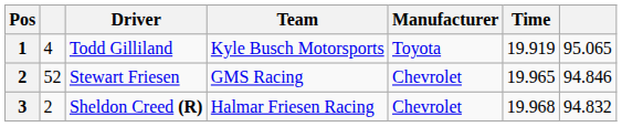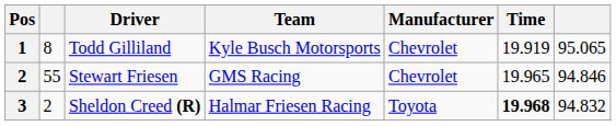 <table class="wikitable" style="font-size:95%">
 <tr>
 <th>Pos</th>
 <th></th>
 <th>Driver</th>
 <th>Team</th>
 <th>Manufacturer</th>
 <th>Time</th>
 <th></th>
 </tr>
 <tr>
 <th>1</th>
-<td>4</td>
+<td>8</td>
 <td><a href='#'>Todd Gilliland</a></td>
 <td><a href='#'>Kyle Busch Motorsports</a></td>
-<td><a href='#'>Toyota</a></td>
+<td><a href='#'>Chevrolet</a></td>
 <td>19.919</td>
 <td>95.065</td>
 </tr>
 <tr>
 <th>2</th>
-<td>52</td>
+<td>55</td>
 <td><a href='#'>Stewart Friesen</a></td>
 <td><a href='#'>GMS Racing</a></td>
 <td><a href='#'>Chevrolet</a></td>
 <td>19.965</td>
 <td>94.846</td>
 </tr>
 <tr>
 <th>3</th>
 <td>2</td>
 <td><a href='#'>Sheldon Creed</a> <strong>(R)</strong></td>
 <td><a href='#'>Halmar Friesen Racing</a></td>
-<td><a href='#'>Chevrolet</a></td>
-<td>19.968</td>
+<td><a href='#'>Toyota</a></td>
+<td><strong>19.968</strong></td>
 <td>94.832</td>
 </tr>
 <tr>
 </tr>
 </table>
